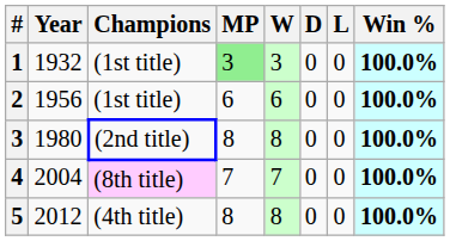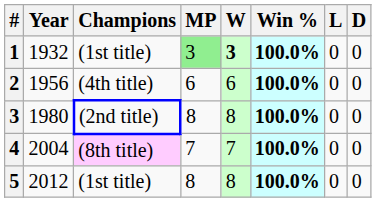 <table class="wikitable sticky-header defaultright col2center col3left" style="margin-left: 1em;">
 <tr>
 <th scope="col">#</th>
 <th scope="col">Year</th>
 <th scope="col">Champions</th>
 <th scope="col">MP</th>
 <th scope="col">W</th>
+<th scope="col">Win %</th>
+<th scope="col">L</th>
 <th scope="col">D</th>
-<th scope="col">L</th>
-<th scope="col">Win %</th>
 </tr>
 <tr>
 <th scope="row">1</th>
 <td>1932</td>
 <td> (1st title)</td>
 <td style="background: lightgreen;">3</td>
-<td style="background-color: #ccffcc;">3</td>
+<td style="background-color: #ccffcc;"><strong>3</strong></td>
+<td style="background-color: #ccffff;"><strong>100.0%</strong></td>
 <td>0</td>
 <td>0</td>
-<td style="background-color: #ccffff;"><strong>100.0%</strong></td>
 </tr>
 <tr>
 <th scope="row">2</th>
 <td>1956</td>
-<td> (1st title)</td>
+<td> (4th title)</td>
 <td>6</td>
 <td style="background-color: #ccffcc;">6</td>
+<td style="background-color: #ccffff;"><strong>100.0%</strong></td>
 <td>0</td>
 <td>0</td>
-<td style="background-color: #ccffff;"><strong>100.0%</strong></td>
 </tr>
 <tr>
 <th scope="row">3</th>
 <td>1980</td>
 <td style="border: 2px solid blue;"> (2nd title)</td>
 <td>8</td>
 <td style="background-color: #ccffcc;">8</td>
+<td style="background-color: #ccffff;"><strong>100.0%</strong></td>
 <td>0</td>
 <td>0</td>
-<td style="background-color: #ccffff;"><strong>100.0%</strong></td>
 </tr>
 <tr>
 <th scope="row">4</th>
 <td>2004</td>
 <td style="background-color: #ffccff;"> (8th title)</td>
 <td>7</td>
 <td style="background-color: #ccffcc;">7</td>
+<td style="background-color: #ccffff;"><strong>100.0%</strong></td>
 <td>0</td>
 <td>0</td>
-<td style="background-color: #ccffff;"><strong>100.0%</strong></td>
 </tr>
 <tr>
 <th scope="row">5</th>
 <td>2012</td>
-<td> (4th title)</td>
+<td> (1st title)</td>
 <td>8</td>
 <td style="background-color: #ccffcc;">8</td>
+<td style="background-color: #ccffff;"><strong>100.0%</strong></td>
 <td>0</td>
 <td>0</td>
-<td style="background-color: #ccffff;"><strong>100.0%</strong></td>
 </tr>
 </table>
